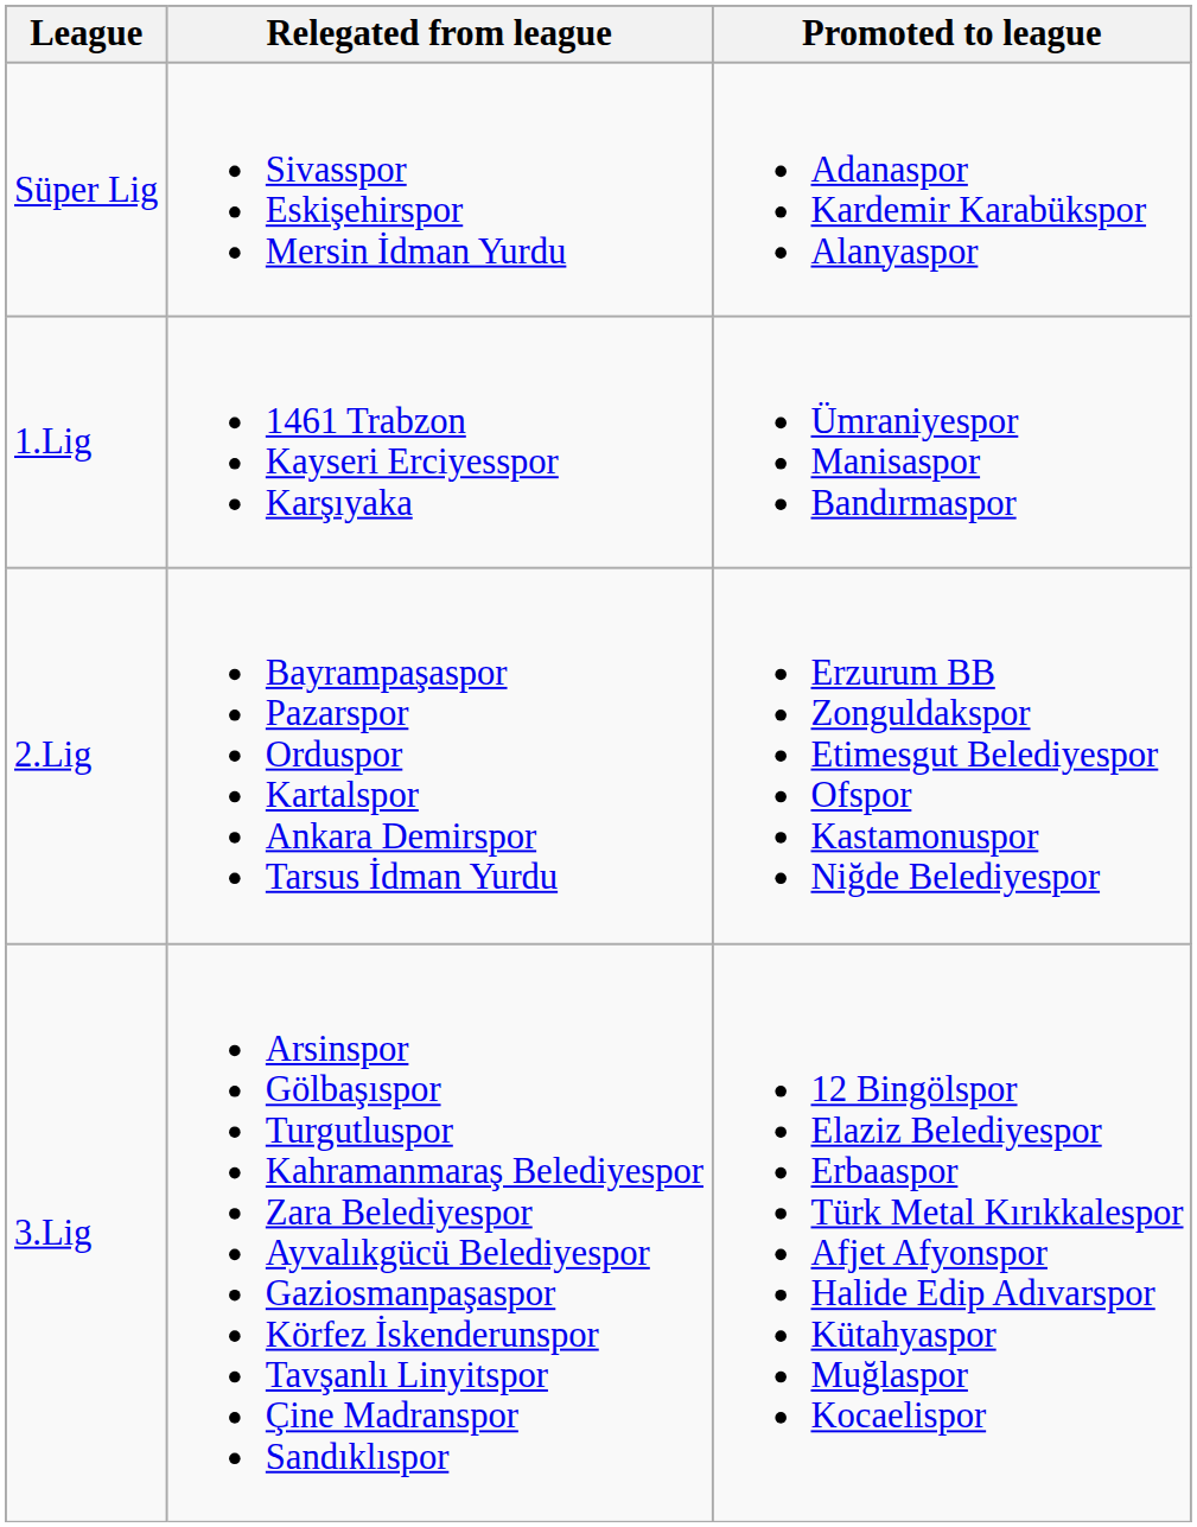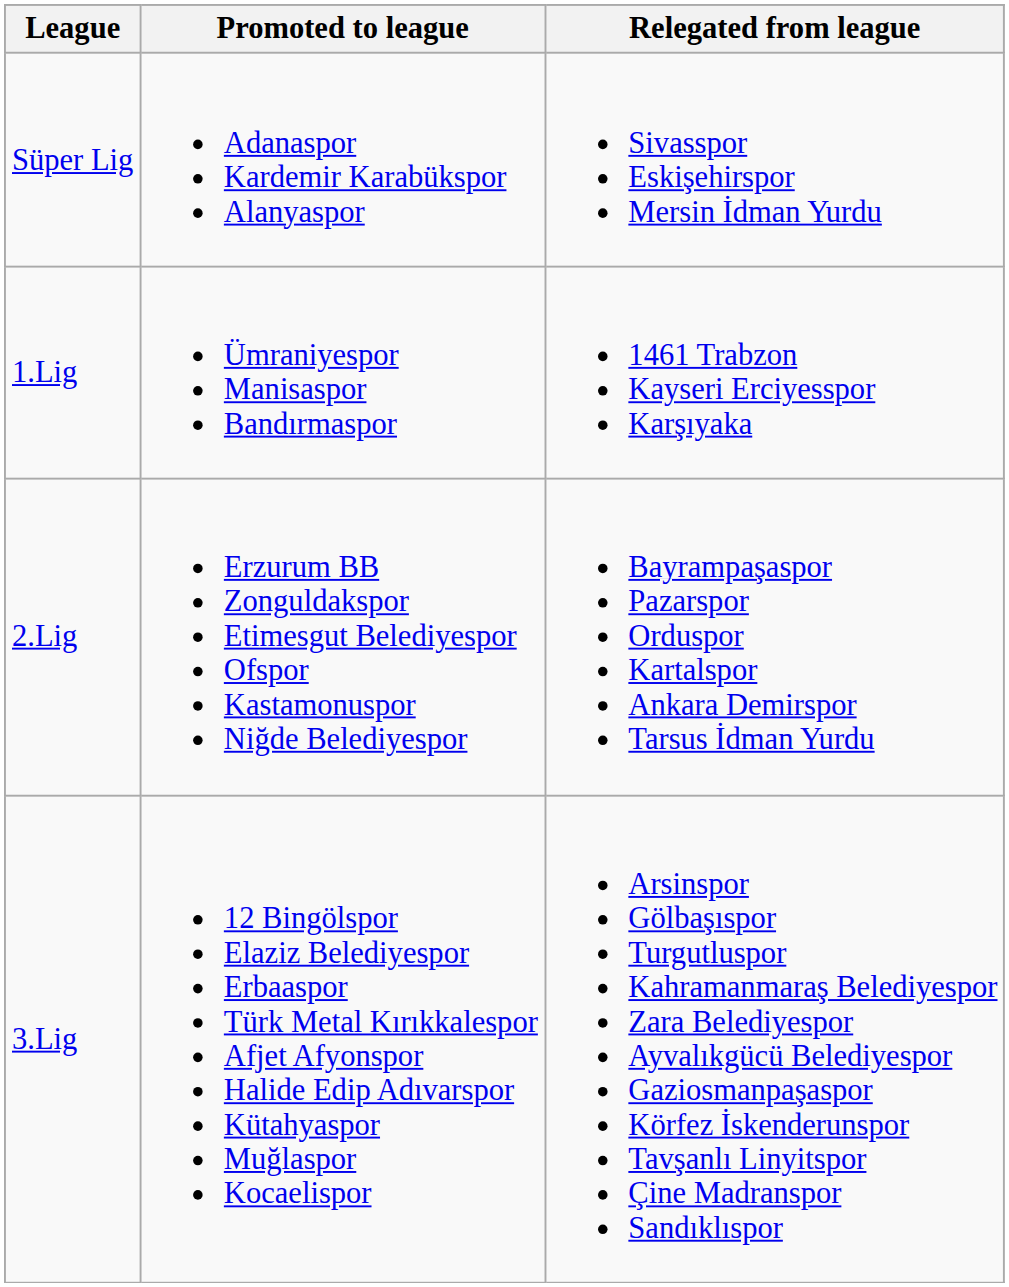 <table class="wikitable">
 <tr>
 <th>League</th>
+<th>Promoted to league</th>
 <th>Relegated from league</th>
-<th>Promoted to league</th>
 </tr>
 <tr>
 <td><a href='#'>Süper Lig</a></td>
+<td><br><ul><li><a href='#'>Adanaspor</a></li><li><a href='#'>Kardemir Karabükspor</a></li><li><a href='#'>Alanyaspor</a></li></ul></td>
 <td><br><ul><li><a href='#'>Sivasspor</a></li><li><a href='#'>Eskişehirspor</a></li><li><a href='#'>Mersin İdman Yurdu</a></li></ul></td>
-<td><br><ul><li><a href='#'>Adanaspor</a></li><li><a href='#'>Kardemir Karabükspor</a></li><li><a href='#'>Alanyaspor</a></li></ul></td>
 </tr>
 <tr>
 <td><a href='#'>1.Lig</a></td>
+<td><br><ul><li><a href='#'>Ümraniyespor</a></li><li><a href='#'>Manisaspor</a></li><li><a href='#'>Bandırmaspor</a></li></ul></td>
 <td><br><ul><li><a href='#'>1461 Trabzon</a></li><li><a href='#'>Kayseri Erciyesspor</a></li><li><a href='#'>Karşıyaka</a></li></ul></td>
-<td><br><ul><li><a href='#'>Ümraniyespor</a></li><li><a href='#'>Manisaspor</a></li><li><a href='#'>Bandırmaspor</a></li></ul></td>
 </tr>
 <tr>
 <td><a href='#'>2.Lig</a></td>
+<td><br><ul><li><a href='#'>Erzurum BB</a></li><li><a href='#'>Zonguldakspor</a></li><li><a href='#'>Etimesgut Belediyespor</a></li><li><a href='#'>Ofspor</a></li><li><a href='#'>Kastamonuspor</a></li><li><a href='#'>Niğde Belediyespor</a></li></ul></td>
 <td><br><ul><li><a href='#'>Bayrampaşaspor</a></li><li><a href='#'>Pazarspor</a></li><li><a href='#'>Orduspor</a></li><li><a href='#'>Kartalspor</a></li><li><a href='#'>Ankara Demirspor</a></li><li><a href='#'>Tarsus İdman Yurdu</a></li></ul></td>
-<td><br><ul><li><a href='#'>Erzurum BB</a></li><li><a href='#'>Zonguldakspor</a></li><li><a href='#'>Etimesgut Belediyespor</a></li><li><a href='#'>Ofspor</a></li><li><a href='#'>Kastamonuspor</a></li><li><a href='#'>Niğde Belediyespor</a></li></ul></td>
 </tr>
 <tr>
 <td><a href='#'>3.Lig</a></td>
+<td><br><ul><li><a href='#'>12 Bingölspor</a></li><li><a href='#'>Elaziz Belediyespor</a></li><li><a href='#'>Erbaaspor</a></li><li><a href='#'>Türk Metal Kırıkkalespor</a></li><li><a href='#'>Afjet Afyonspor</a></li><li><a href='#'>Halide Edip Adıvarspor</a></li><li><a href='#'>Kütahyaspor</a></li><li><a href='#'>Muğlaspor</a></li><li><a href='#'>Kocaelispor</a></li></ul></td>
 <td><br><ul><li><a href='#'>Arsinspor</a></li><li><a href='#'>Gölbaşıspor</a></li><li><a href='#'>Turgutluspor</a></li><li><a href='#'>Kahramanmaraş Belediyespor</a></li><li><a href='#'>Zara Belediyespor</a></li><li><a href='#'>Ayvalıkgücü Belediyespor</a></li><li><a href='#'>Gaziosmanpaşaspor</a></li><li><a href='#'>Körfez İskenderunspor</a></li><li><a href='#'>Tavşanlı Linyitspor</a></li><li><a href='#'>Çine Madranspor</a></li><li><a href='#'>Sandıklıspor</a></li></ul></td>
-<td><br><ul><li><a href='#'>12 Bingölspor</a></li><li><a href='#'>Elaziz Belediyespor</a></li><li><a href='#'>Erbaaspor</a></li><li><a href='#'>Türk Metal Kırıkkalespor</a></li><li><a href='#'>Afjet Afyonspor</a></li><li><a href='#'>Halide Edip Adıvarspor</a></li><li><a href='#'>Kütahyaspor</a></li><li><a href='#'>Muğlaspor</a></li><li><a href='#'>Kocaelispor</a></li></ul></td>
 </tr>
 </table>
